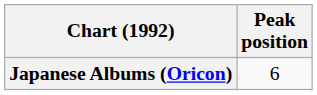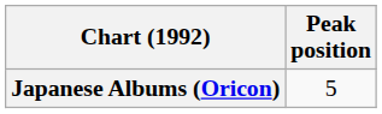 <table class="wikitable plainrowheaders" style="text-align:center">
 <tr>
 <th scope="col">Chart (1992)</th>
 <th scope="col">Peak<br> position</th>
 </tr>
 <tr>
 <th scope="row">Japanese Albums (<a href='#'>Oricon</a>)</th>
-<td>6</td>
+<td>5</td>
 </tr>
 </table>
